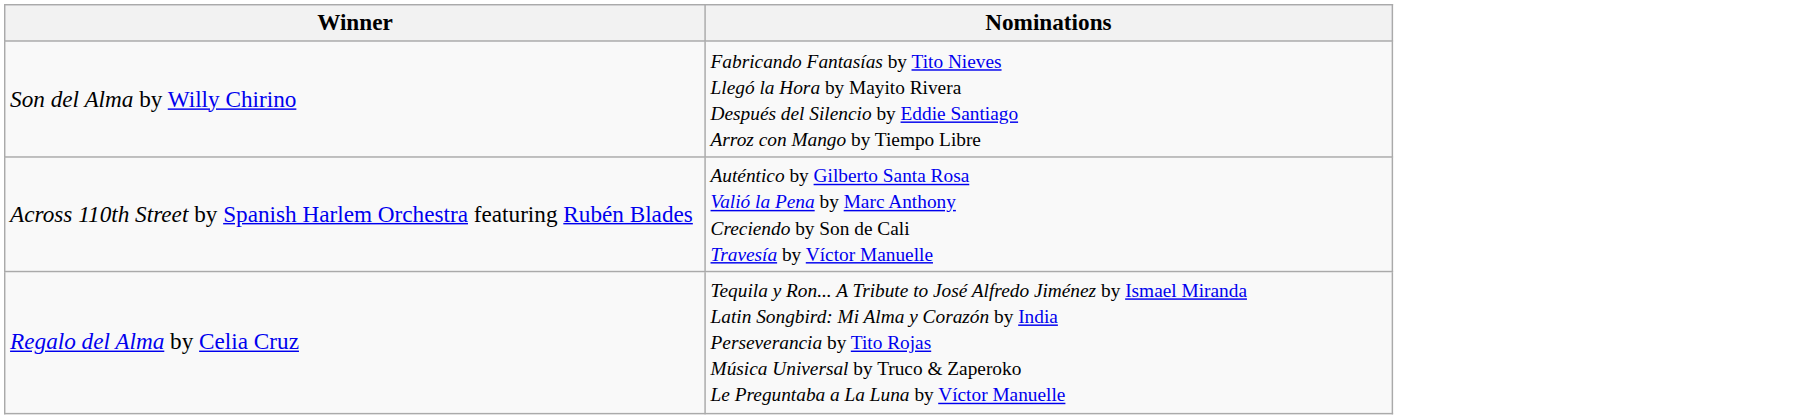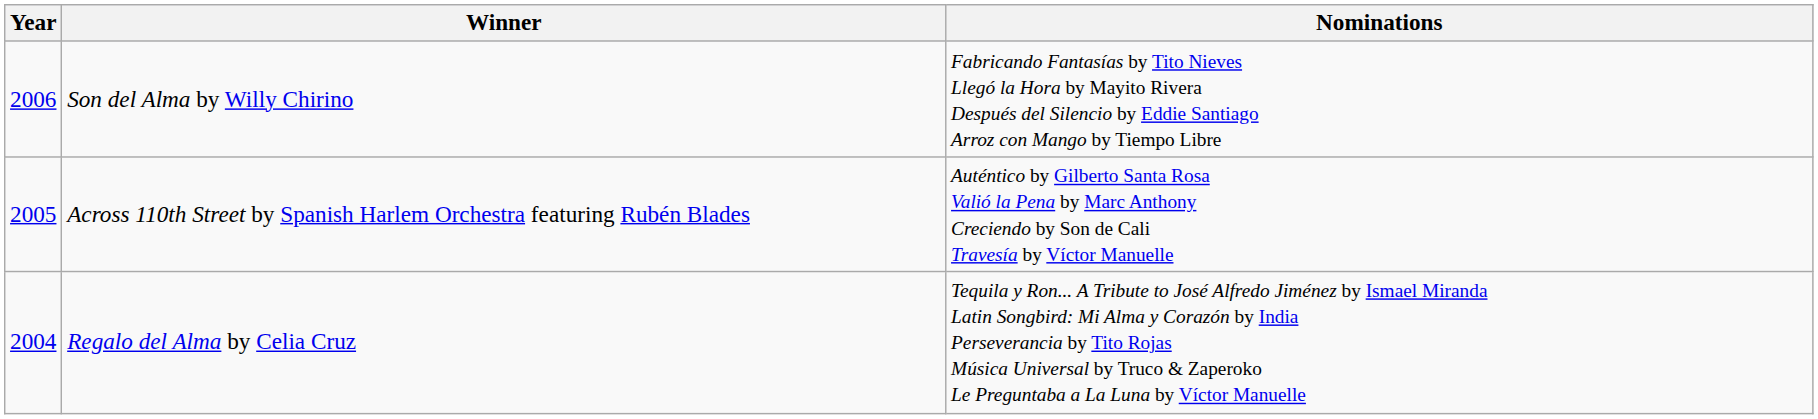 <table class=wikitable>
 <tr align=center bgcolor=lavender>
+<th width=1%>Year</th>
 <th width=50%>Winner</th>
 <th width=49%>Nominations</th>
 </tr>
 <tr>
+<td><a href='#'>2006</a></td>
 <td><em>Son del Alma</em> by <a href='#'>Willy Chirino</a></td>
 <td><small><em>Fabricando Fantasías</em> by <a href='#'>Tito Nieves</a><br><em>Llegó la Hora</em> by Mayito Rivera<br><em>Después del Silencio</em> by <a href='#'>Eddie Santiago</a><br><em>Arroz con Mango</em> by Tiempo Libre</small></td>
 </tr>
 <tr>
+<td><a href='#'>2005</a></td>
 <td><em>Across 110th Street</em> by <a href='#'>Spanish Harlem Orchestra</a> featuring <a href='#'>Rubén Blades</a></td>
 <td><small><em>Auténtico</em> by <a href='#'>Gilberto Santa Rosa</a><br><em><a href='#'>Valió la Pena</a></em> by <a href='#'>Marc Anthony</a><br><em>Creciendo</em> by Son de Cali<br><em><a href='#'>Travesía</a></em> by <a href='#'>Víctor Manuelle</a></small></td>
 </tr>
 <tr>
+<td><a href='#'>2004</a></td>
 <td><em><a href='#'>Regalo del Alma</a></em> by <a href='#'>Celia Cruz</a></td>
 <td><small><em>Tequila y Ron... A Tribute to José Alfredo Jiménez</em> by <a href='#'>Ismael Miranda</a><br><em>Latin Songbird: Mi Alma y Corazón</em> by <a href='#'>India</a><br><em>Perseverancia</em> by <a href='#'>Tito Rojas</a><br><em>Música Universal</em> by Truco & Zaperoko<br><em>Le Preguntaba a La Luna</em> by <a href='#'>Víctor Manuelle</a></small></td>
 </tr>
 </table>
